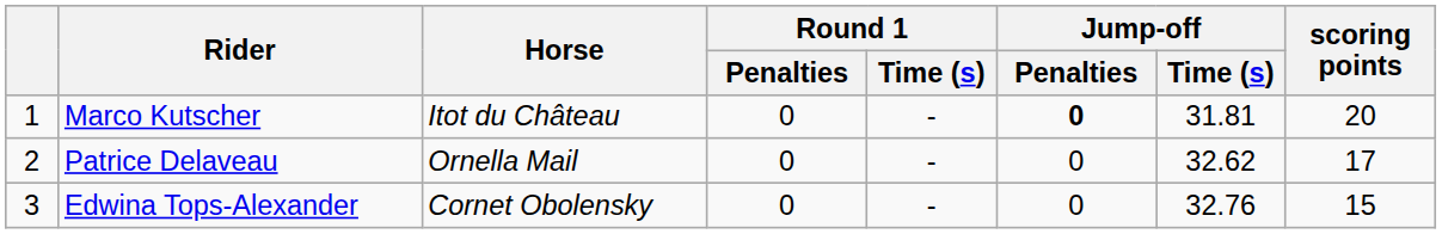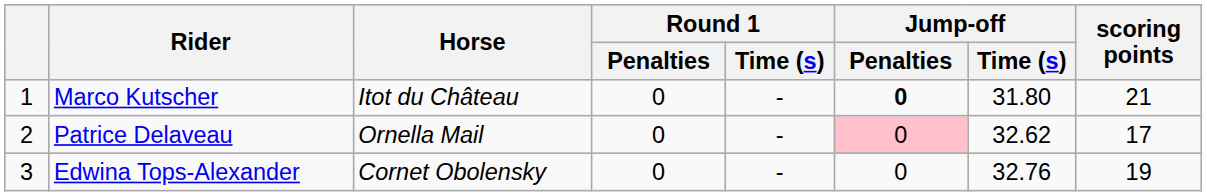 <table class="wikitable" style="font-size: 90%">
 <tr>
 <th rowspan=2 width=20></th>
 <th rowspan=2 width=180>Rider</th>
 <th rowspan=2 width=140>Horse</th>
 <th colspan=2>Round 1</th>
 <th colspan=2>Jump-off</th>
 <th rowspan=2 width=70>scoring<br>points</th>
 </tr>
 <tr>
 <th width=75>Penalties</th>
 <th width=60>Time (<a href='#'>s</a>)</th>
 <th width=75>Penalties</th>
 <th width=60>Time (<a href='#'>s</a>)</th>
 </tr>
 <tr>
 <td align=center>1</td>
 <td> <a href='#'>Marco Kutscher</a></td>
 <td><em>Itot du Château</em></td>
 <td align=center>0</td>
 <td align=center>-</td>
 <td align=center><strong>0</strong></td>
-<td align=center>31.81</td>
-<td align=center>20</td>
+<td align=center>31.80</td>
+<td align=center>21</td>
 </tr>
 <tr>
 <td align=center>2</td>
 <td> <a href='#'>Patrice Delaveau</a></td>
 <td><em>Ornella Mail</em></td>
 <td align=center>0</td>
 <td align=center>-</td>
-<td align=center>0</td>
+<td align=center style="background: pink;">0</td>
 <td align=center>32.62</td>
 <td align=center>17</td>
 </tr>
 <tr>
 <td align=center>3</td>
 <td> <a href='#'>Edwina Tops-Alexander</a></td>
 <td><em>Cornet Obolensky</em></td>
 <td align=center>0</td>
 <td align=center>-</td>
 <td align=center>0</td>
 <td align=center>32.76</td>
-<td align=center>15</td>
+<td align=center>19</td>
 </tr>
 </table>
